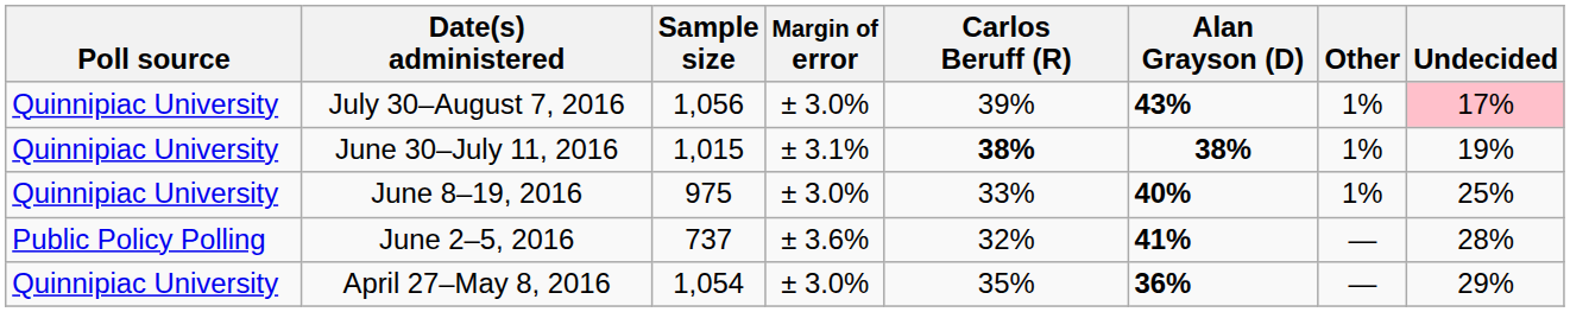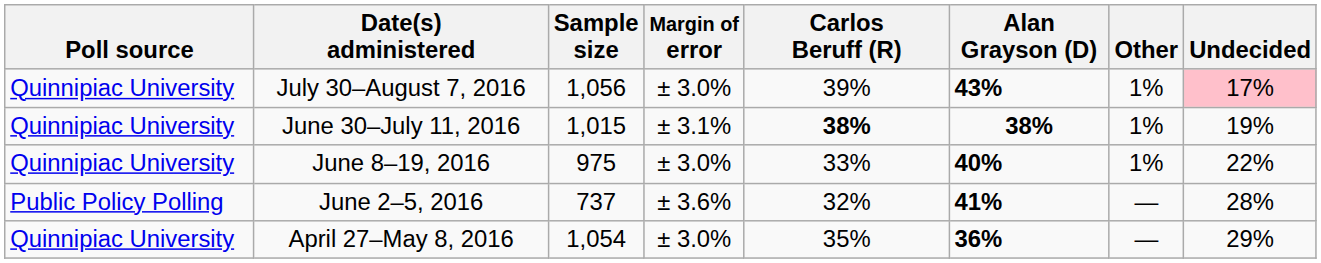 <table class="wikitable">
 <tr valign= bottom>
 <th style="width:160px;">Poll source</th>
 <th style="width:190px;">Date(s)<br>administered</th>
 <th class=small>Sample<br>size</th>
 <th><small>Margin of</small><br>error</th>
 <th style="width:130px;">Carlos<br>Beruff (R)</th>
 <th style="width:100px;">Alan<br>Grayson (D)</th>
 <th>Other</th>
 <th>Undecided</th>
 </tr>
 <tr>
 <td><a href='#'>Quinnipiac University</a></td>
 <td align=center>July 30–August 7, 2016</td>
 <td align=center>1,056</td>
 <td align=center>± 3.0%</td>
 <td align=center>39%</td>
 <td><strong>43%</strong></td>
 <td align=center>1%</td>
 <td align=center style="background: pink;">17%</td>
 </tr>
 <tr>
 <td><a href='#'>Quinnipiac University</a></td>
 <td align=center>June 30–July 11, 2016</td>
 <td align=center>1,015</td>
 <td align=center>± 3.1%</td>
 <td align=center><strong>38%</strong></td>
 <td align=center><strong>38%</strong></td>
 <td align=center>1%</td>
 <td align=center>19%</td>
 </tr>
 <tr>
 <td><a href='#'>Quinnipiac University</a></td>
 <td align=center>June 8–19, 2016</td>
 <td align=center>975</td>
 <td align=center>± 3.0%</td>
 <td align=center>33%</td>
 <td><strong>40%</strong></td>
 <td align=center>1%</td>
-<td align=center>25%</td>
+<td align=center>22%</td>
 </tr>
 <tr>
 <td><a href='#'>Public Policy Polling</a></td>
 <td align=center>June 2–5, 2016</td>
 <td align=center>737</td>
 <td align=center>± 3.6%</td>
 <td align=center>32%</td>
 <td><strong>41%</strong></td>
 <td align=center>—</td>
 <td align=center>28%</td>
 </tr>
 <tr>
 <td><a href='#'>Quinnipiac University</a></td>
 <td align=center>April 27–May 8, 2016</td>
 <td align=center>1,054</td>
 <td align=center>± 3.0%</td>
 <td align=center>35%</td>
 <td><strong>36%</strong></td>
 <td align=center>—</td>
 <td align=center>29%</td>
 </tr>
 </table>
